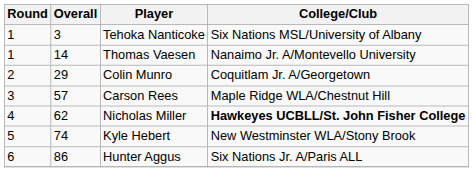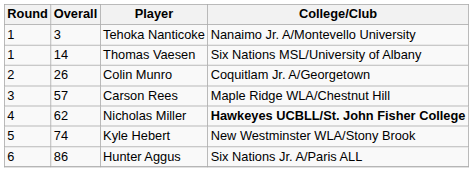 <table class="wikitable">
 <tr>
 <th>Round</th>
 <th>Overall</th>
 <th>Player</th>
 <th>College/Club</th>
 </tr>
 <tr>
 <td>1</td>
 <td>3</td>
 <td>Tehoka Nanticoke</td>
-<td>Six Nations MSL/University of Albany</td>
+<td>Nanaimo Jr. A/Montevello University</td>
 </tr>
 <tr>
 <td>1</td>
 <td>14</td>
 <td>Thomas Vaesen</td>
-<td>Nanaimo Jr. A/Montevello University</td>
+<td>Six Nations MSL/University of Albany</td>
 </tr>
 <tr>
 <td>2</td>
-<td>29</td>
+<td>26</td>
 <td>Colin Munro</td>
 <td>Coquitlam Jr. A/Georgetown</td>
 </tr>
 <tr>
 <td>3</td>
 <td>57</td>
 <td>Carson Rees</td>
 <td>Maple Ridge WLA/Chestnut Hill</td>
 </tr>
 <tr>
 <td>4</td>
 <td>62</td>
 <td>Nicholas Miller</td>
 <td><strong>Hawkeyes UCBLL/St. John Fisher College</strong></td>
 </tr>
 <tr>
 <td>5</td>
 <td>74</td>
 <td>Kyle Hebert</td>
 <td>New Westminster WLA/Stony Brook</td>
 </tr>
 <tr>
 <td>6</td>
 <td>86</td>
 <td>Hunter Aggus</td>
 <td>Six Nations Jr. A/Paris ALL</td>
 </tr>
 <tr>
 </tr>
 </table>
